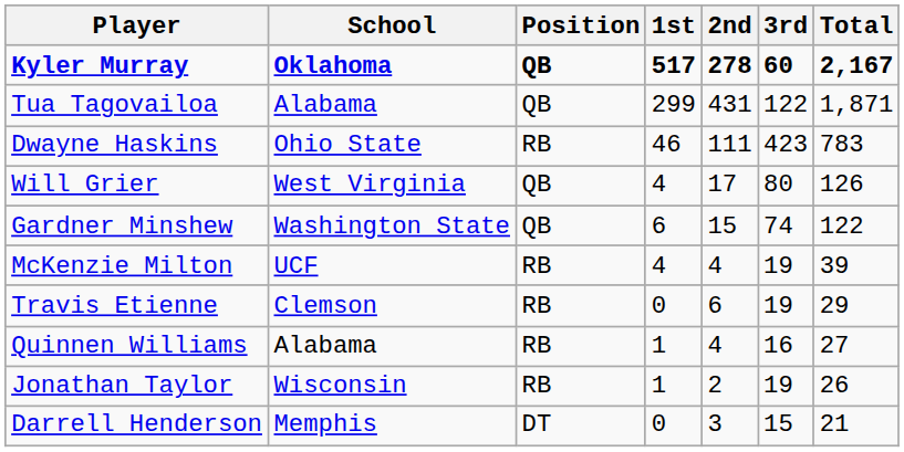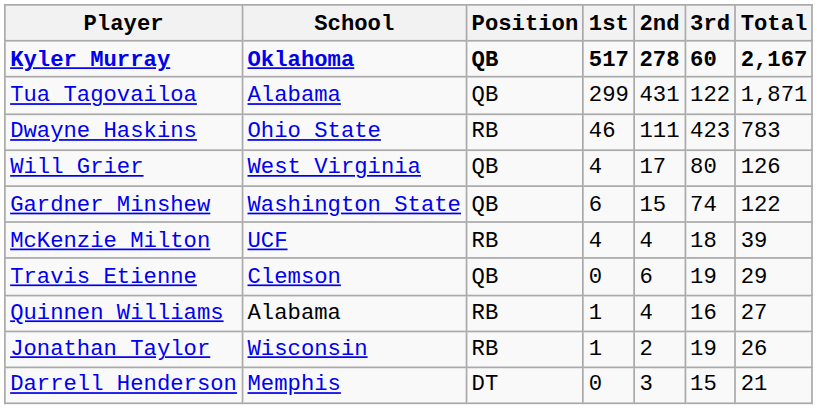 <table class="wikitable">
 <tr>
 <th>Player</th>
 <th>School</th>
 <th>Position</th>
 <th>1st</th>
 <th>2nd</th>
 <th>3rd</th>
 <th>Total</th>
 </tr>
 <tr>
 <td><strong><a href='#'>Kyler Murray</a></strong></td>
 <td><strong><a href='#'>Oklahoma</a></strong></td>
 <td><strong>QB</strong></td>
 <td><strong>517</strong></td>
 <td><strong>278</strong></td>
 <td><strong>60</strong></td>
 <td><strong>2,167</strong></td>
 </tr>
 <tr>
 <td><a href='#'>Tua Tagovailoa</a></td>
 <td><a href='#'>Alabama</a></td>
 <td>QB</td>
 <td>299</td>
 <td>431</td>
 <td>122</td>
 <td>1,871</td>
 </tr>
 <tr>
 <td><a href='#'>Dwayne Haskins</a></td>
 <td><a href='#'>Ohio State</a></td>
 <td>RB</td>
 <td>46</td>
 <td>111</td>
 <td>423</td>
 <td>783</td>
 </tr>
 <tr>
 <td><a href='#'>Will Grier</a></td>
 <td><a href='#'>West Virginia</a></td>
 <td>QB</td>
 <td>4</td>
 <td>17</td>
 <td>80</td>
 <td>126</td>
 </tr>
 <tr>
 <td><a href='#'>Gardner Minshew</a></td>
 <td><a href='#'>Washington State</a></td>
 <td>QB</td>
 <td>6</td>
 <td>15</td>
 <td>74</td>
 <td>122</td>
 </tr>
 <tr>
 <td><a href='#'>McKenzie Milton</a></td>
 <td><a href='#'>UCF</a></td>
 <td>RB</td>
 <td>4</td>
 <td>4</td>
-<td>19</td>
+<td>18</td>
 <td>39</td>
 </tr>
 <tr>
 <td><a href='#'>Travis Etienne</a></td>
 <td><a href='#'>Clemson</a></td>
-<td>RB</td>
+<td>QB</td>
 <td>0</td>
 <td>6</td>
 <td>19</td>
 <td>29</td>
 </tr>
 <tr>
 <td><a href='#'>Quinnen Williams</a></td>
 <td>Alabama</td>
 <td>RB</td>
 <td>1</td>
 <td>4</td>
 <td>16</td>
 <td>27</td>
 </tr>
 <tr>
 <td><a href='#'>Jonathan Taylor</a></td>
 <td><a href='#'>Wisconsin</a></td>
 <td>RB</td>
 <td>1</td>
 <td>2</td>
 <td>19</td>
 <td>26</td>
 </tr>
 <tr>
 <td><a href='#'>Darrell Henderson</a></td>
 <td><a href='#'>Memphis</a></td>
 <td>DT</td>
 <td>0</td>
 <td>3</td>
 <td>15</td>
 <td>21</td>
 </tr>
 </table>
